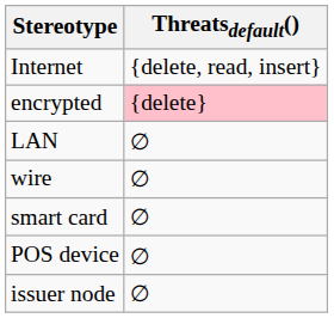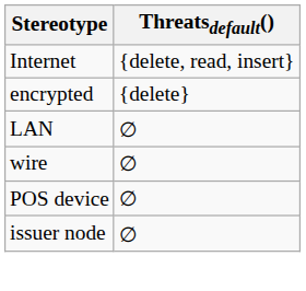 <table class="wikitable">
 <tr>
 <th>Stereotype</th>
 <th>Threats<sub><em>default</em></sub>()</th>
 </tr>
 <tr>
 <td>Internet</td>
 <td>{delete, read, insert}</td>
 </tr>
 <tr>
 <td>encrypted</td>
-<td style="background: pink;">{delete}</td>
+<td>{delete}</td>
 </tr>
 <tr>
 <td>LAN</td>
 <td>∅</td>
 </tr>
 <tr>
 <td>wire</td>
-<td>∅</td>
-</tr>
-<tr>
-<td>smart card</td>
 <td>∅</td>
 </tr>
 <tr>
 <td>POS device</td>
 <td>∅</td>
 </tr>
 <tr>
 <td>issuer node</td>
 <td>∅</td>
 </tr>
 </table>
